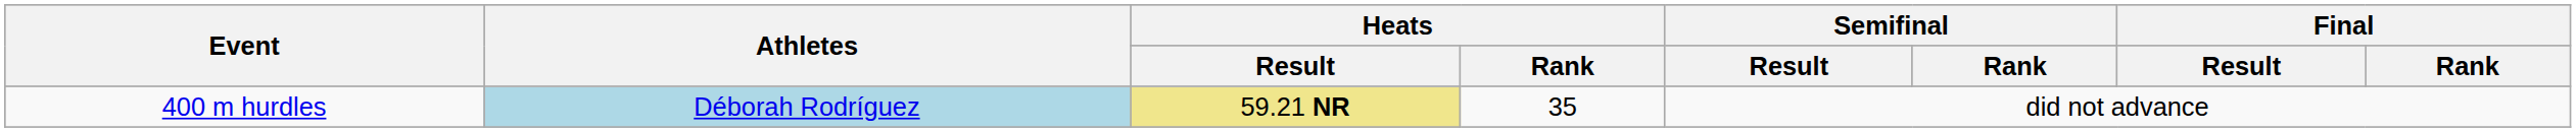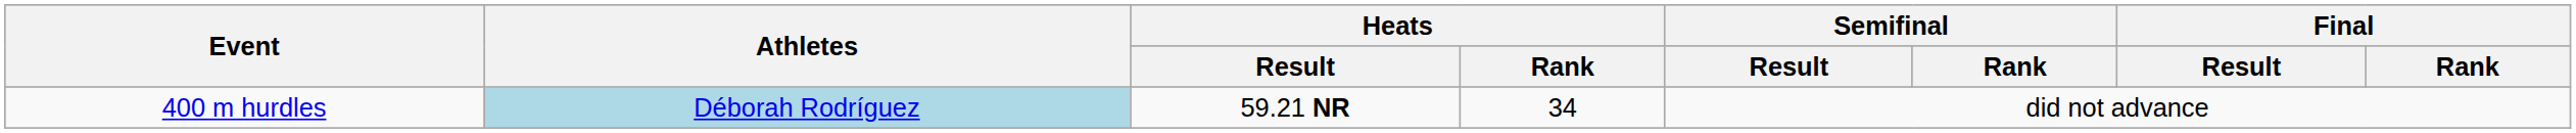 <table class="wikitable" style="font-size:95%; text-align:center;" width="95%">
 <tr>
 <th rowspan="2">Event</th>
 <th rowspan="2">Athletes</th>
 <th colspan="2">Heats</th>
 <th colspan="2">Semifinal</th>
 <th colspan="2">Final</th>
 </tr>
 <tr>
 <th>Result</th>
 <th>Rank</th>
 <th>Result</th>
 <th>Rank</th>
 <th>Result</th>
 <th>Rank</th>
 </tr>
 <tr>
 <td><a href='#'>400 m hurdles</a></td>
 <td style="background: lightblue;"><a href='#'>Déborah Rodríguez</a></td>
-<td align=center style="background: khaki;">59.21 <strong>NR</strong></td>
-<td align=center>35</td>
+<td align=center>59.21 <strong>NR</strong></td>
+<td align=center>34</td>
 <td align=center colspan=4>did not advance</td>
 </tr>
 </table>
